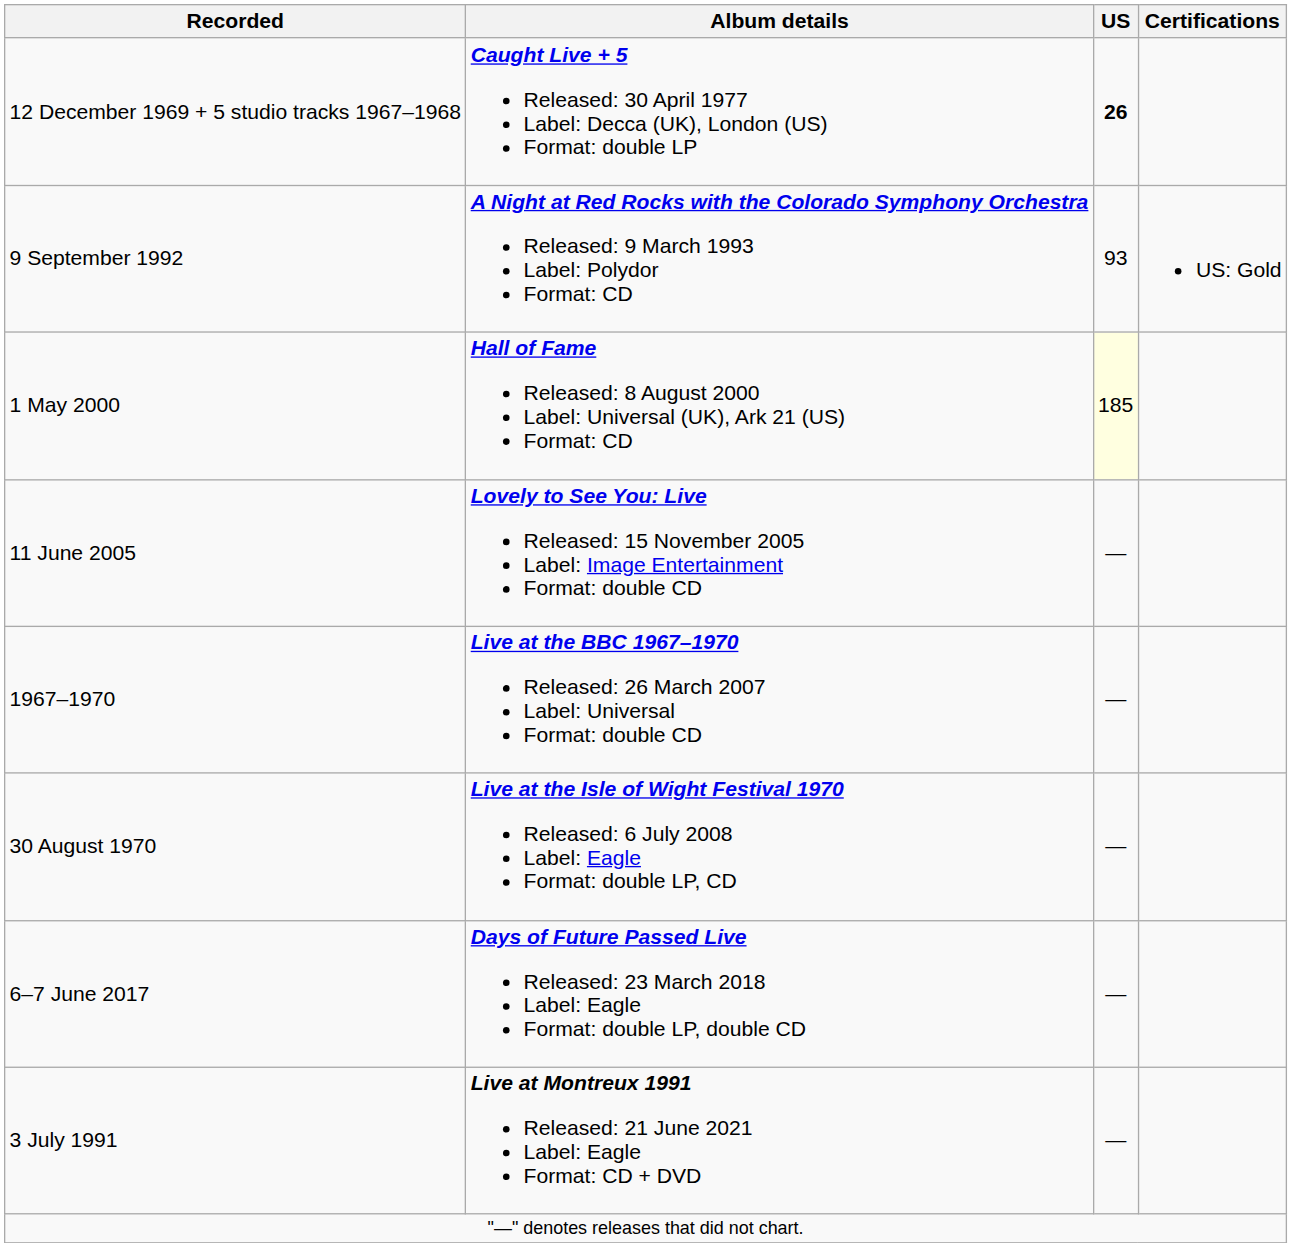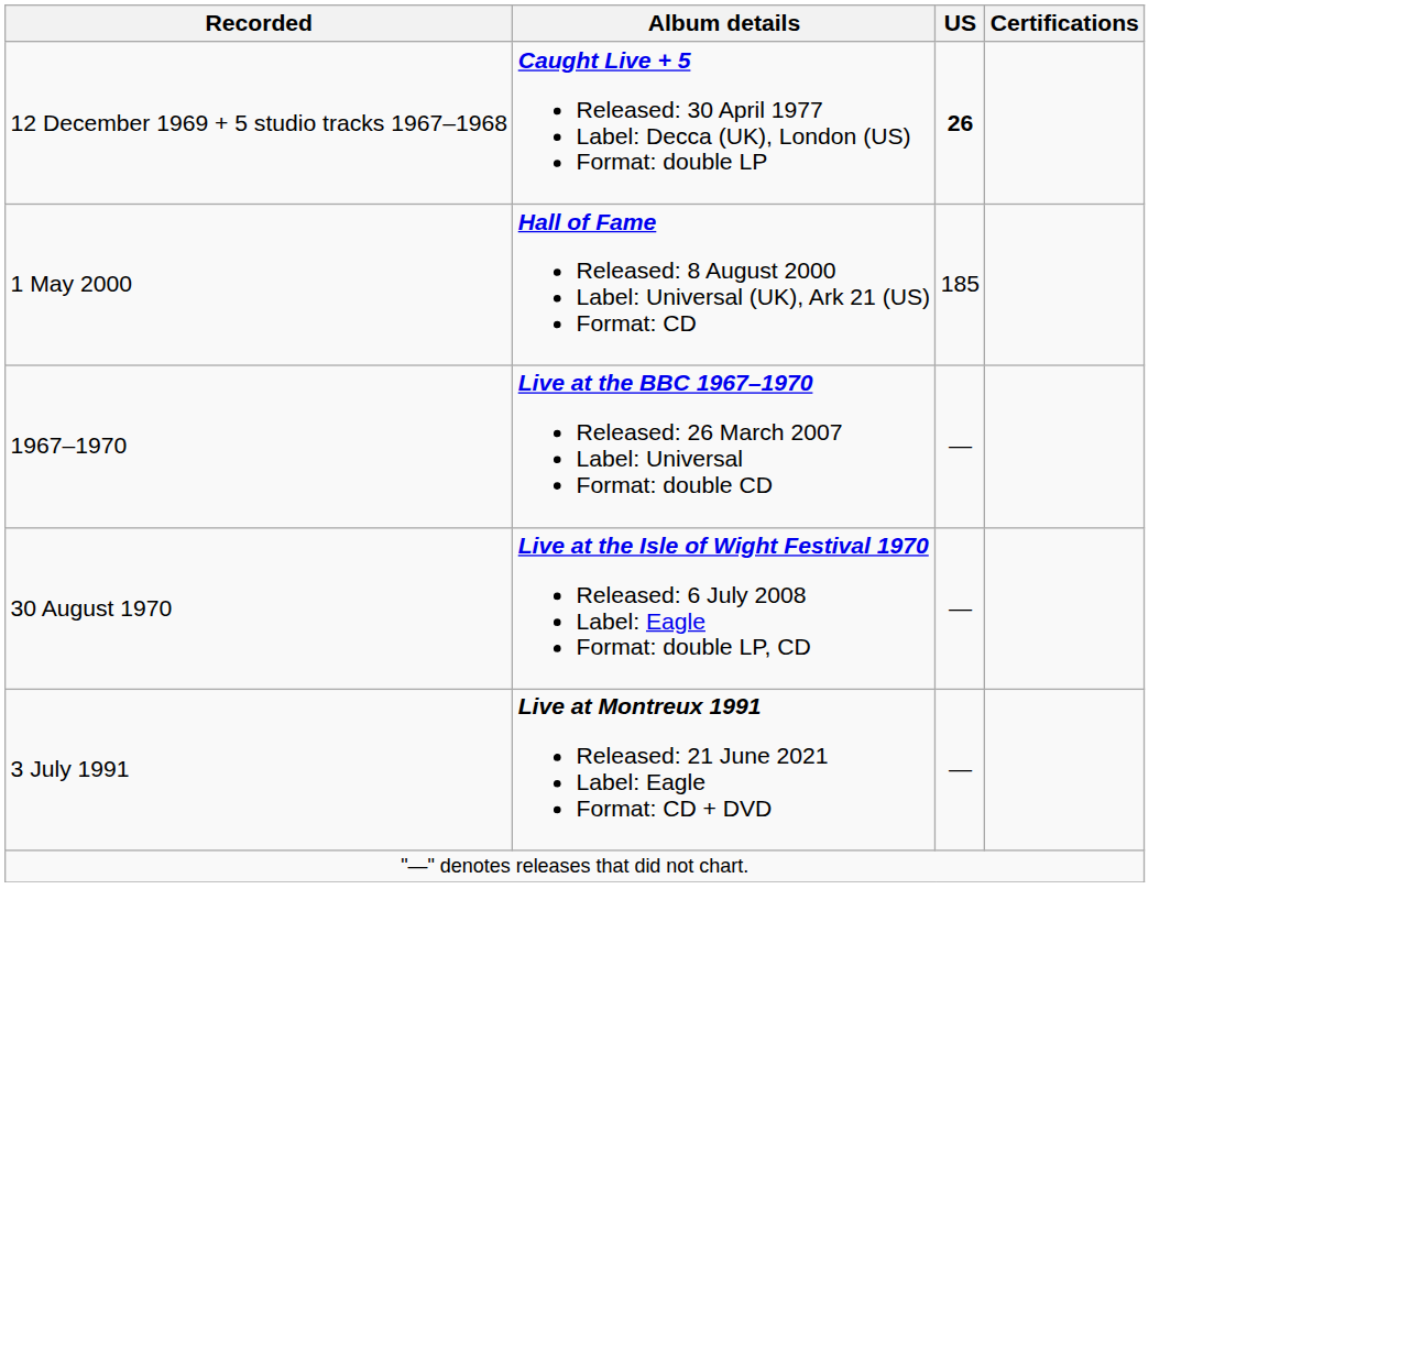 <table class="wikitable">
 <tr>
 <th scope="col">Recorded</th>
 <th scope="col">Album details</th>
 <th scope="col">US<br></th>
 <th scope="col">Certifications</th>
 </tr>
 <tr>
 <td>12 December 1969 + 5 studio tracks 1967–1968</td>
 <td><strong><em><a href='#'>Caught Live + 5</a></em></strong><br><ul><li>Released: 30 April 1977</li><li>Label: Decca (UK), London (US)</li><li>Format: double LP</li></ul></td>
 <td style="text-align:center"><strong>26</strong></td>
 <td></td>
 </tr>
 <tr>
-<td>9 September 1992</td>
-<td><strong><em><a href='#'>A Night at Red Rocks with the Colorado Symphony Orchestra</a></em></strong><br><ul><li>Released: 9 March 1993</li><li>Label: Polydor</li><li>Format: CD</li></ul></td>
-<td style="text-align:center">93</td>
-<td><br><ul><li>US: Gold</li></ul></td>
-</tr>
-<tr>
 <td>1 May 2000</td>
 <td><strong><em><a href='#'>Hall of Fame</a></em></strong><br><ul><li>Released: 8 August 2000</li><li>Label: Universal (UK), Ark 21 (US)</li><li>Format: CD</li></ul></td>
-<td style="background: lightyellow; text-align:center">185</td>
-<td></td>
-</tr>
-<tr>
-<td>11 June 2005</td>
-<td><strong><em><a href='#'>Lovely to See You: Live</a></em></strong><br><ul><li>Released: 15 November 2005</li><li>Label: <a href='#'>Image Entertainment</a></li><li>Format: double CD</li></ul></td>
-<td style="text-align:center">—</td>
+<td style="text-align:center">185</td>
 <td></td>
 </tr>
 <tr>
 <td>1967–1970</td>
 <td><strong><em><a href='#'>Live at the BBC 1967–1970</a></em></strong><br><ul><li>Released: 26 March 2007</li><li>Label: Universal</li><li>Format: double CD</li></ul></td>
 <td style="text-align:center">—</td>
 <td></td>
 </tr>
 <tr>
 <td>30 August 1970</td>
 <td><strong><em><a href='#'>Live at the Isle of Wight Festival 1970</a></em></strong><br><ul><li>Released: 6 July 2008</li><li>Label: <a href='#'>Eagle</a></li><li>Format: double LP, CD</li></ul></td>
 <td style="text-align:center">—</td>
 <td></td>
 </tr>
 <tr>
-<td>6–7 June 2017</td>
-<td><strong><em><a href='#'>Days of Future Passed Live</a></em></strong><br><ul><li>Released: 23 March 2018</li><li>Label: Eagle</li><li>Format: double LP, double CD</li></ul></td>
-<td style="text-align:center">—</td>
-<td></td>
-</tr>
-<tr>
 <td>3 July 1991</td>
 <td><strong><em>Live at Montreux 1991</em></strong><br><ul><li>Released: 21 June 2021</li><li>Label: Eagle</li><li>Format: CD + DVD</li></ul></td>
 <td style="text-align:center">—</td>
 <td></td>
 </tr>
 <tr>
 <td colspan="4" style="text-align:center; font-size:85%">"—" denotes releases that did not chart.</td>
 </tr>
 </table>
